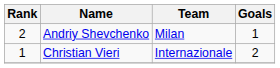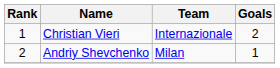 <table class="wikitable" style="text-align: center;">
 <tr>
 <th>Rank</th>
 <th>Name</th>
 <th>Team</th>
 <th>Goals</th>
 </tr>
 <tr>
+<td>1</td>
+<td align="left"> <a href='#'>Christian Vieri</a></td>
+<td align="left"> <a href='#'>Internazionale</a></td>
+<td>2</td>
+</tr>
+<tr>
 <td>2</td>
 <td align="left"> <a href='#'>Andriy Shevchenko</a></td>
 <td align="left"> <a href='#'>Milan</a></td>
 <td>1</td>
 </tr>
 <tr>
-<td>1</td>
-<td align="left"> <a href='#'>Christian Vieri</a></td>
-<td align="left"> <a href='#'>Internazionale</a></td>
-<td>2</td>
-</tr>
-<tr>
 </tr>
 </table>
